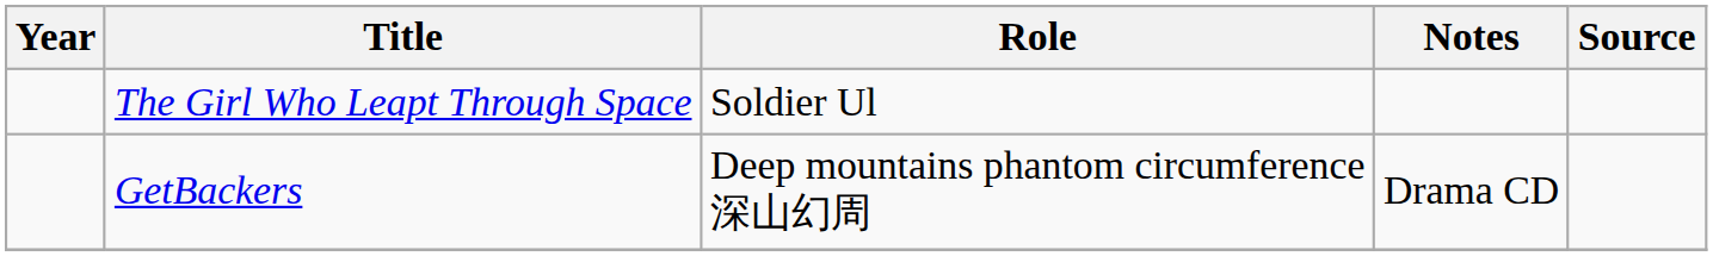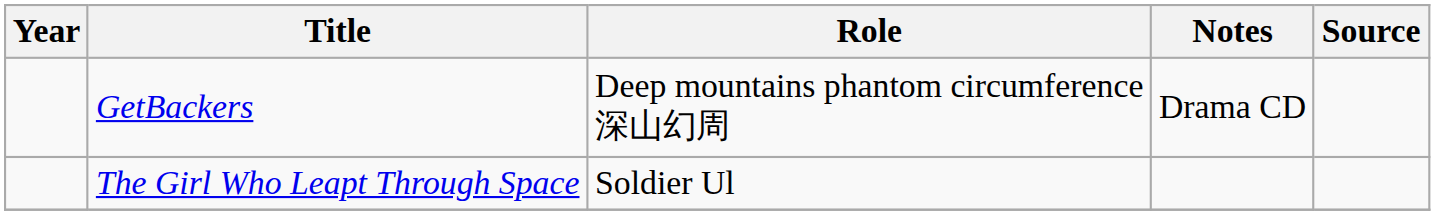 <table class="wikitable sortable plainrowheaders">
 <tr>
 <th>Year</th>
 <th>Title</th>
 <th>Role</th>
 <th class="unsortable">Notes</th>
 <th class="unsortable">Source</th>
 </tr>
 <tr>
 <td></td>
+<td><em><a href='#'>GetBackers</a></em></td>
+<td>Deep mountains phantom circumference<br>深山幻周</td>
+<td>Drama CD</td>
+<td></td>
+</tr>
+<tr>
+<td></td>
 <td><em><a href='#'>The Girl Who Leapt Through Space</a></em></td>
 <td>Soldier Ul</td>
 <td></td>
 <td></td>
 </tr>
 <tr>
-<td></td>
-<td><em><a href='#'>GetBackers</a></em></td>
-<td>Deep mountains phantom circumference<br>深山幻周</td>
-<td>Drama CD</td>
-<td></td>
-</tr>
-<tr>
 </tr>
 </table>
